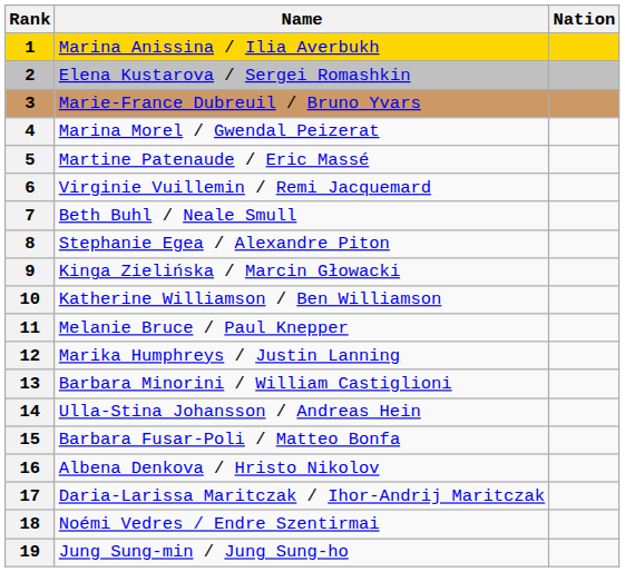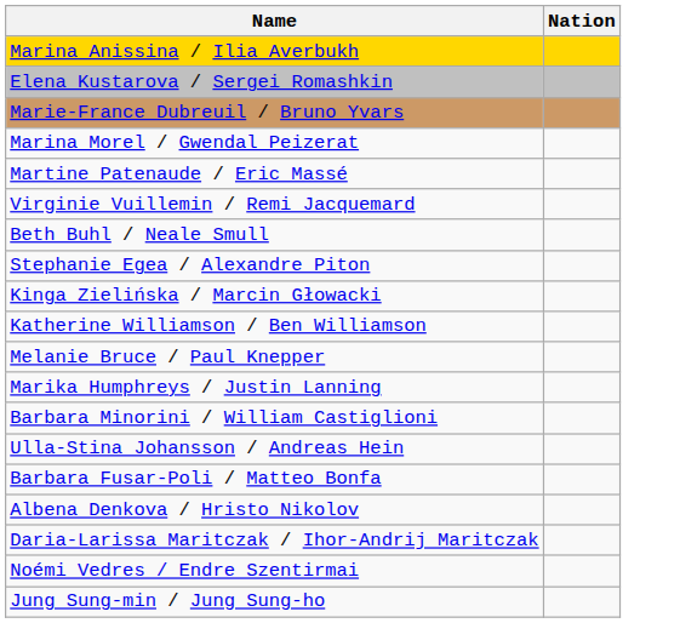 <table class="wikitable sortable">
 <tr>
-<th>Rank</th>
 <th>Name</th>
 <th>Nation</th>
 </tr>
 <tr bgcolor=gold>
-<td align=center><strong>1</strong></td>
 <td><a href='#'>Marina Anissina</a> / <a href='#'>Ilia Averbukh</a></td>
 <td></td>
 </tr>
 <tr bgcolor=silver>
-<td align=center><strong>2</strong></td>
 <td><a href='#'>Elena Kustarova</a> / <a href='#'>Sergei Romashkin</a></td>
 <td></td>
 </tr>
 <tr bgcolor=cc9966>
-<td align=center><strong>3</strong></td>
 <td><a href='#'>Marie-France Dubreuil</a> / <a href='#'>Bruno Yvars</a></td>
 <td></td>
 </tr>
 <tr>
-<th>4</th>
 <td><a href='#'>Marina Morel</a> / <a href='#'>Gwendal Peizerat</a></td>
 <td></td>
 </tr>
 <tr>
-<th>5</th>
 <td><a href='#'>Martine Patenaude</a> / <a href='#'>Eric Massé</a></td>
 <td></td>
 </tr>
 <tr>
-<th>6</th>
 <td><a href='#'>Virginie Vuillemin</a> / <a href='#'>Remi Jacquemard</a></td>
 <td></td>
 </tr>
 <tr>
-<th>7</th>
 <td><a href='#'>Beth Buhl</a> / <a href='#'>Neale Smull</a></td>
 <td></td>
 </tr>
 <tr>
-<th>8</th>
 <td><a href='#'>Stephanie Egea</a> / <a href='#'>Alexandre Piton</a></td>
 <td></td>
 </tr>
 <tr>
-<th>9</th>
 <td><a href='#'>Kinga Zielińska</a> / <a href='#'>Marcin Głowacki</a></td>
 <td></td>
 </tr>
 <tr>
-<th>10</th>
 <td><a href='#'>Katherine Williamson</a> / <a href='#'>Ben Williamson</a></td>
 <td></td>
 </tr>
 <tr>
-<th>11</th>
 <td><a href='#'>Melanie Bruce</a> / <a href='#'>Paul Knepper</a></td>
 <td></td>
 </tr>
 <tr>
-<th>12</th>
 <td><a href='#'>Marika Humphreys</a> / <a href='#'>Justin Lanning</a></td>
 <td></td>
 </tr>
 <tr>
-<th>13</th>
 <td><a href='#'>Barbara Minorini</a> / <a href='#'>William Castiglioni</a></td>
 <td></td>
 </tr>
 <tr>
-<th>14</th>
 <td><a href='#'>Ulla-Stina Johansson</a> / <a href='#'>Andreas Hein</a></td>
 <td></td>
 </tr>
 <tr>
-<th>15</th>
 <td><a href='#'>Barbara Fusar-Poli</a> / <a href='#'>Matteo Bonfa</a></td>
 <td></td>
 </tr>
 <tr>
-<th>16</th>
 <td><a href='#'>Albena Denkova</a> / <a href='#'>Hristo Nikolov</a></td>
 <td></td>
 </tr>
 <tr>
-<th>17</th>
 <td><a href='#'>Daria-Larissa Maritczak</a> / <a href='#'>Ihor-Andrij Maritczak</a></td>
 <td></td>
 </tr>
 <tr>
-<th>18</th>
 <td><a href='#'>Noémi Vedres / Endre Szentirmai</a></td>
 <td></td>
 </tr>
 <tr>
-<th>19</th>
 <td><a href='#'>Jung Sung-min</a> / <a href='#'>Jung Sung-ho</a></td>
 <td></td>
 </tr>
 </table>
